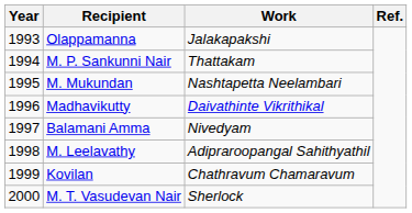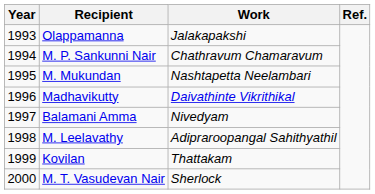 <table class="wikitable">
 <tr>
 <th>Year</th>
 <th>Recipient</th>
 <th>Work</th>
 <th>Ref.</th>
 </tr>
 <tr>
 <td>1993</td>
 <td><a href='#'>Olappamanna</a></td>
 <td><em>Jalakapakshi</em></td>
 <td rowspan=9></td>
 </tr>
 <tr>
 <td>1994</td>
 <td><a href='#'>M. P. Sankunni Nair</a></td>
-<td><em>Thattakam</em></td>
+<td><em>Chathravum Chamaravum</em></td>
 </tr>
 <tr>
 <td>1995</td>
 <td><a href='#'>M. Mukundan</a></td>
 <td><em>Nashtapetta Neelambari</em></td>
 </tr>
 <tr>
 <td>1996</td>
 <td><a href='#'>Madhavikutty</a></td>
 <td><em><a href='#'>Daivathinte Vikrithikal</a></em></td>
 </tr>
 <tr>
 <td>1997</td>
 <td><a href='#'>Balamani Amma</a></td>
 <td><em>Nivedyam</em></td>
 </tr>
 <tr>
 <td>1998</td>
 <td><a href='#'>M. Leelavathy</a></td>
 <td><em>Adipraroopangal Sahithyathil</em></td>
 </tr>
 <tr>
 <td>1999</td>
 <td><a href='#'>Kovilan</a></td>
-<td><em>Chathravum Chamaravum</em></td>
+<td><em>Thattakam</em></td>
 </tr>
 <tr>
 <td>2000</td>
 <td><a href='#'>M. T. Vasudevan Nair</a></td>
 <td><em>Sherlock</em></td>
 </tr>
 </table>
